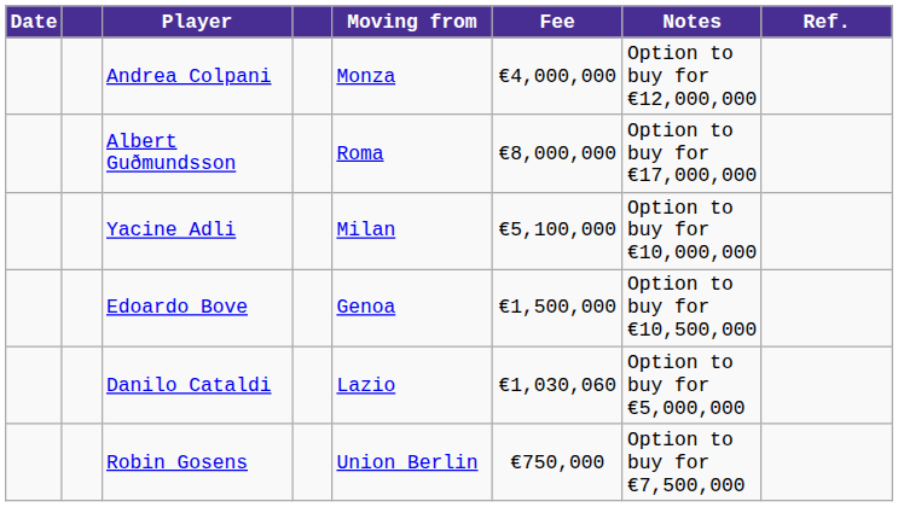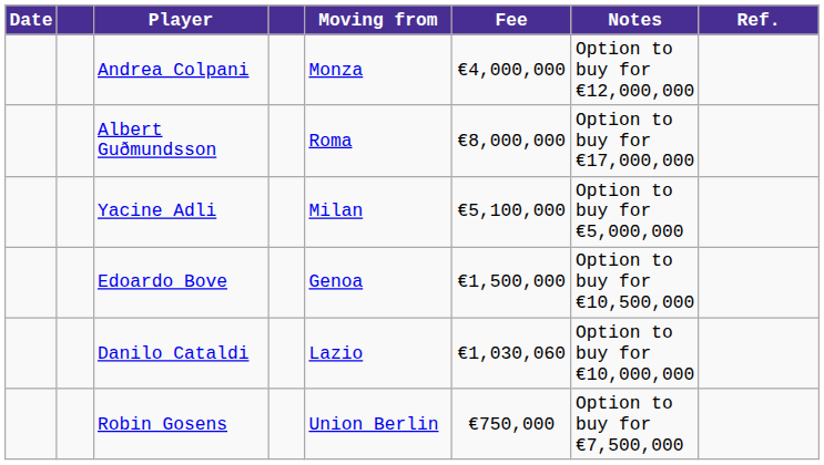 <table class="wikitable">
 <tr>
 <th style="width:20px; background:#482E92; color:#FFFFFF;">Date</th>
 <th style="width:20px; background:#482E92; color:#FFFFFF;"></th>
 <th style="width:120px; background:#482E92; color:#FFFFFF;">Player</th>
 <th style="width:20px; background:#482E92; color:#FFFFFF;"></th>
 <th style="width:100px; background:#482E92; color:#FFFFFF;">Moving from</th>
 <th style="width:80px; background:#482E92; color:#FFFFFF;" class="unsortable">Fee</th>
 <th ! style="width:80px; background:#482E92; color:#FFFFFF;" class="unsortable">Notes</th>
 <th style="width:80px; background:#482E92; color:#FFFFFF;" class="unsortable">Ref.</th>
 </tr>
 <tr>
 <td></td>
 <td align="center"></td>
 <td> <a href='#'>Andrea Colpani</a></td>
 <td align="center"></td>
 <td> <a href='#'>Monza</a></td>
 <td align="center">€4,000,000</td>
 <td>Option to buy for €12,000,000</td>
 <td align="center"></td>
 </tr>
 <tr>
 <td></td>
 <td align="center"></td>
 <td> <a href='#'>Albert Guðmundsson</a></td>
 <td align="center"></td>
 <td> <a href='#'>Roma</a></td>
 <td align="center">€8,000,000</td>
 <td>Option to buy for €17,000,000</td>
 <td align="center"></td>
 </tr>
 <tr>
 <td></td>
 <td align="center"></td>
 <td> <a href='#'>Yacine Adli</a></td>
 <td align="center"></td>
 <td> <a href='#'>Milan</a></td>
 <td align="center">€5,100,000</td>
-<td>Option to buy for €10,000,000</td>
+<td>Option to buy for €5,000,000</td>
 <td align="center"></td>
 </tr>
 <tr>
 <td></td>
 <td align="center"></td>
 <td> <a href='#'>Edoardo Bove</a></td>
 <td align="center"></td>
 <td> <a href='#'>Genoa</a></td>
 <td align="center">€1,500,000</td>
 <td>Option to buy for €10,500,000</td>
 <td align="center"></td>
 </tr>
 <tr>
 <td></td>
 <td align="center"></td>
 <td> <a href='#'>Danilo Cataldi</a></td>
 <td align="center"></td>
 <td> <a href='#'>Lazio</a></td>
 <td align="center">€1,030,060</td>
-<td>Option to buy for €5,000,000</td>
+<td>Option to buy for €10,000,000</td>
 <td align="center"></td>
 </tr>
 <tr>
 <td></td>
 <td align="center"></td>
 <td> <a href='#'>Robin Gosens</a></td>
 <td align="center"></td>
 <td> <a href='#'>Union Berlin</a></td>
 <td align="center">€750,000</td>
 <td>Option to buy for €7,500,000</td>
 <td align="center"></td>
 </tr>
 </table>
